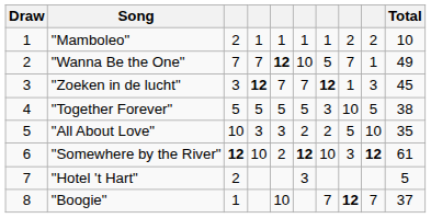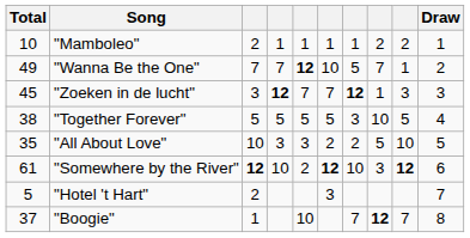 <table class="wikitable plainrowheaders" style="margin: 1em auto 1em auto; text-align:center;">
 <tr>
-<th>Draw</th>
+<th>Total</th>
 <th>Song</th>
 <th></th>
 <th></th>
 <th></th>
 <th></th>
 <th></th>
 <th></th>
 <th></th>
-<th>Total</th>
+<th>Draw</th>
 </tr>
 <tr>
-<td>1</td>
+<td>10</td>
 <td align="left">"Mamboleo"</td>
 <td>2</td>
 <td>1</td>
 <td>1</td>
 <td>1</td>
 <td>1</td>
 <td>2</td>
 <td>2</td>
-<td>10</td>
+<td>1</td>
 </tr>
 <tr>
-<td>2</td>
+<td>49</td>
 <td align="left">"Wanna Be the One"</td>
 <td>7</td>
 <td>7</td>
 <td><strong>12</strong></td>
 <td>10</td>
 <td>5</td>
 <td>7</td>
 <td>1</td>
-<td>49</td>
+<td>2</td>
 </tr>
 <tr>
-<td>3</td>
+<td>45</td>
 <td align="left">"Zoeken in de lucht"</td>
 <td>3</td>
 <td><strong>12</strong></td>
 <td>7</td>
 <td>7</td>
 <td><strong>12</strong></td>
 <td>1</td>
 <td>3</td>
-<td>45</td>
+<td>3</td>
 </tr>
 <tr>
-<td>4</td>
+<td>38</td>
 <td align="left">"Together Forever"</td>
 <td>5</td>
 <td>5</td>
 <td>5</td>
 <td>5</td>
 <td>3</td>
 <td>10</td>
 <td>5</td>
-<td>38</td>
+<td>4</td>
 </tr>
 <tr>
-<td>5</td>
+<td>35</td>
 <td align="left">"All About Love"</td>
 <td>10</td>
 <td>3</td>
 <td>3</td>
 <td>2</td>
 <td>2</td>
 <td>5</td>
 <td>10</td>
-<td>35</td>
+<td>5</td>
 </tr>
 <tr>
-<td>6</td>
+<td>61</td>
 <td align="left">"Somewhere by the River"</td>
 <td><strong>12</strong></td>
 <td>10</td>
 <td>2</td>
 <td><strong>12</strong></td>
 <td>10</td>
 <td>3</td>
 <td><strong>12</strong></td>
-<td>61</td>
+<td>6</td>
 </tr>
 <tr>
-<td>7</td>
+<td>5</td>
 <td align="left">"Hotel 't Hart"</td>
 <td>2</td>
 <td></td>
 <td></td>
 <td>3</td>
 <td></td>
 <td></td>
 <td></td>
-<td>5</td>
+<td>7</td>
 </tr>
 <tr>
-<td>8</td>
+<td>37</td>
 <td align="left">"Boogie"</td>
 <td>1</td>
 <td></td>
 <td>10</td>
 <td></td>
 <td>7</td>
 <td><strong>12</strong></td>
 <td>7</td>
-<td>37</td>
+<td>8</td>
 </tr>
 </table>
